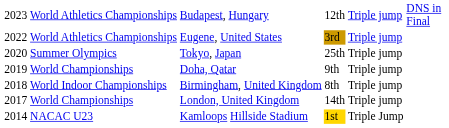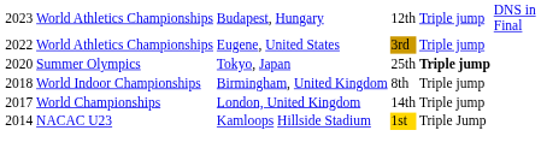 <table>
 <tr>
 <td>2023</td>
 <td><a href='#'>World Athletics Championships</a></td>
 <td><a href='#'>Budapest</a>, <a href='#'>Hungary</a></td>
 <td>12th</td>
 <td><a href='#'>Triple jump</a></td>
 <td><a href='#'>DNS in<br>Final</a></td>
 </tr>
 <tr>
 <td>2022</td>
 <td><a href='#'>World Athletics Championships</a></td>
 <td><a href='#'>Eugene</a>, <a href='#'>United States</a></td>
 <td bgcolor=cc9900>3rd</td>
 <td><a href='#'>Triple jump</a></td>
 <td><a href='#'></a></td>
 </tr>
 <tr>
 <td>2020</td>
 <td><a href='#'>Summer Olympics</a></td>
 <td><a href='#'>Tokyo</a>, <a href='#'>Japan</a></td>
 <td>25th</td>
-<td>Triple jump</td>
-<td><a href='#'></a></td>
-</tr>
-<tr>
-<td>2019</td>
-<td><a href='#'>World Championships</a></td>
-<td><a href='#'>Doha, Qatar</a></td>
-<td>9th</td>
-<td>Triple jump</td>
+<td><strong>Triple jump</strong></td>
 <td><a href='#'></a></td>
 </tr>
 <tr>
 <td>2018</td>
 <td><a href='#'>World Indoor Championships</a></td>
 <td><a href='#'>Birmingham</a>, <a href='#'>United Kingdom</a></td>
 <td>8th</td>
 <td>Triple jump</td>
 <td><a href='#'></a></td>
 </tr>
 <tr>
 <td>2017</td>
 <td><a href='#'>World Championships</a></td>
 <td><a href='#'>London, United Kingdom</a></td>
 <td>14th</td>
 <td>Triple jump</td>
 <td><a href='#'></a></td>
 </tr>
 <tr>
 <td>2014</td>
 <td><a href='#'>NACAC U23</a></td>
 <td><a href='#'>Kamloops</a> <a href='#'>Hillside Stadium</a></td>
 <td bgcolor=gold>1st</td>
 <td>Triple Jump</td>
 <td><a href='#'></a></td>
 </tr>
 </table>
